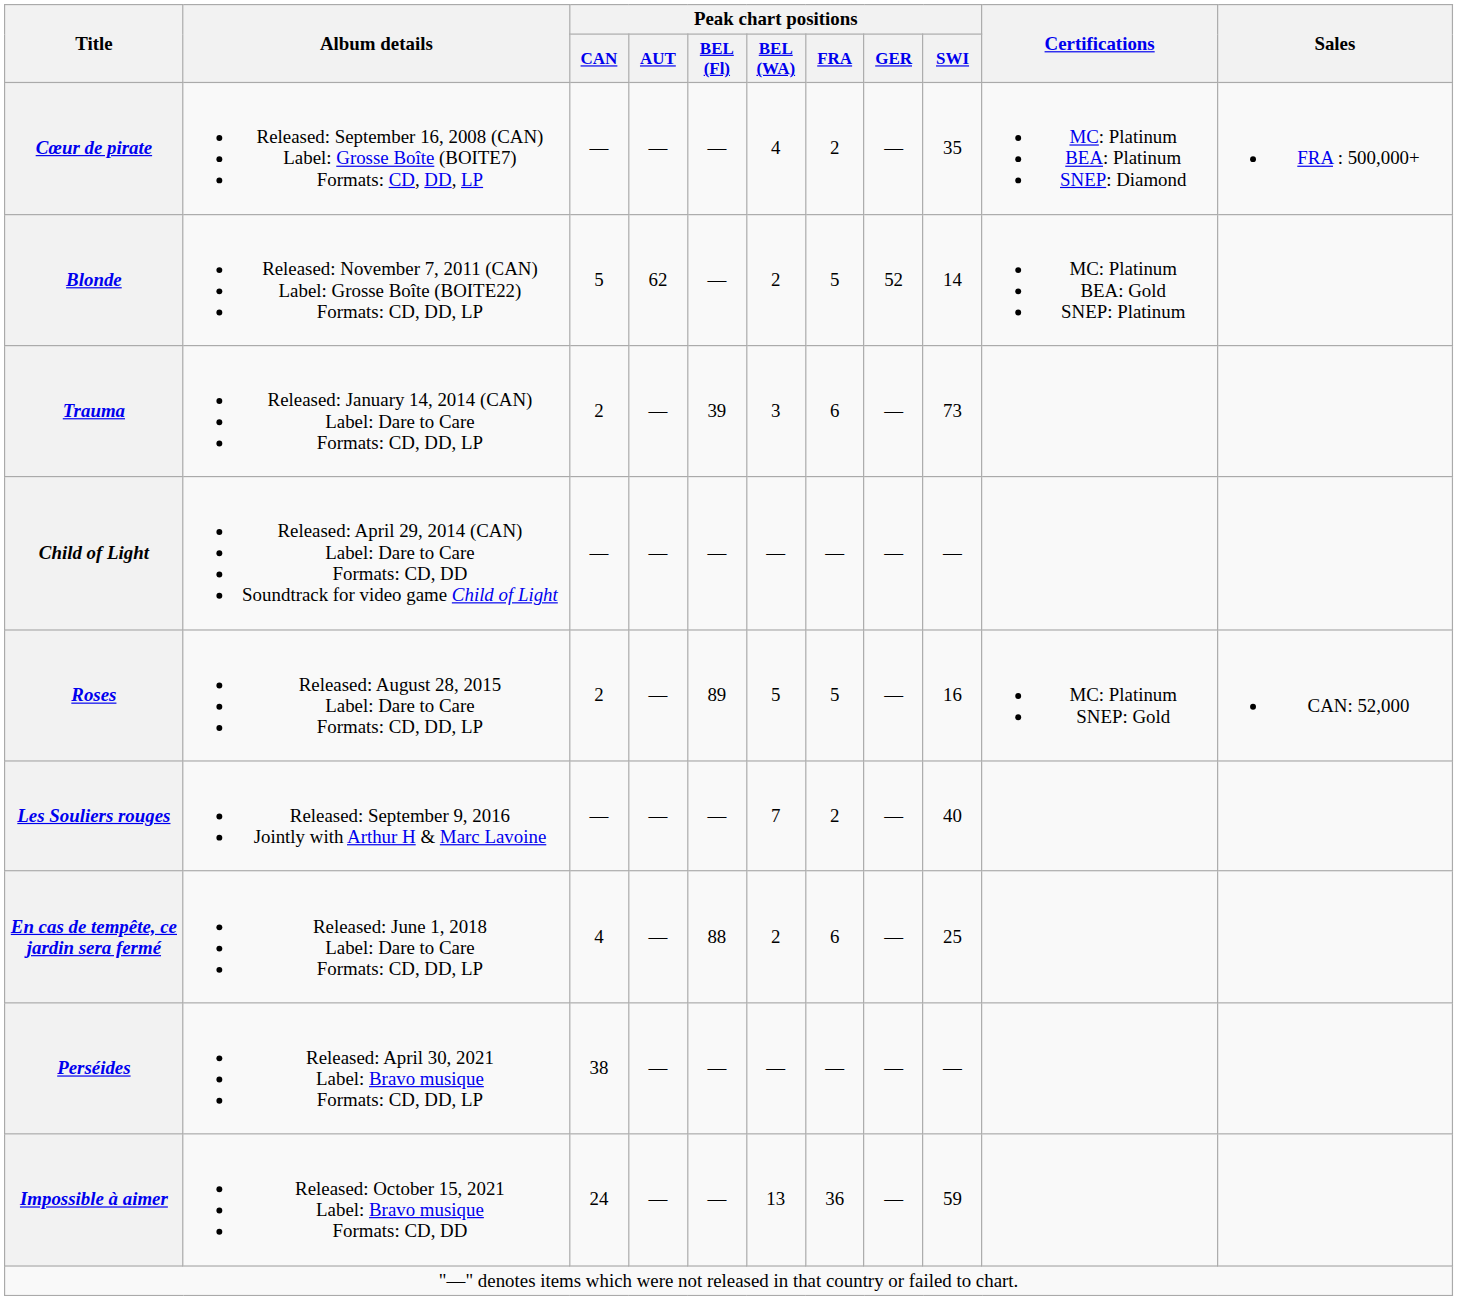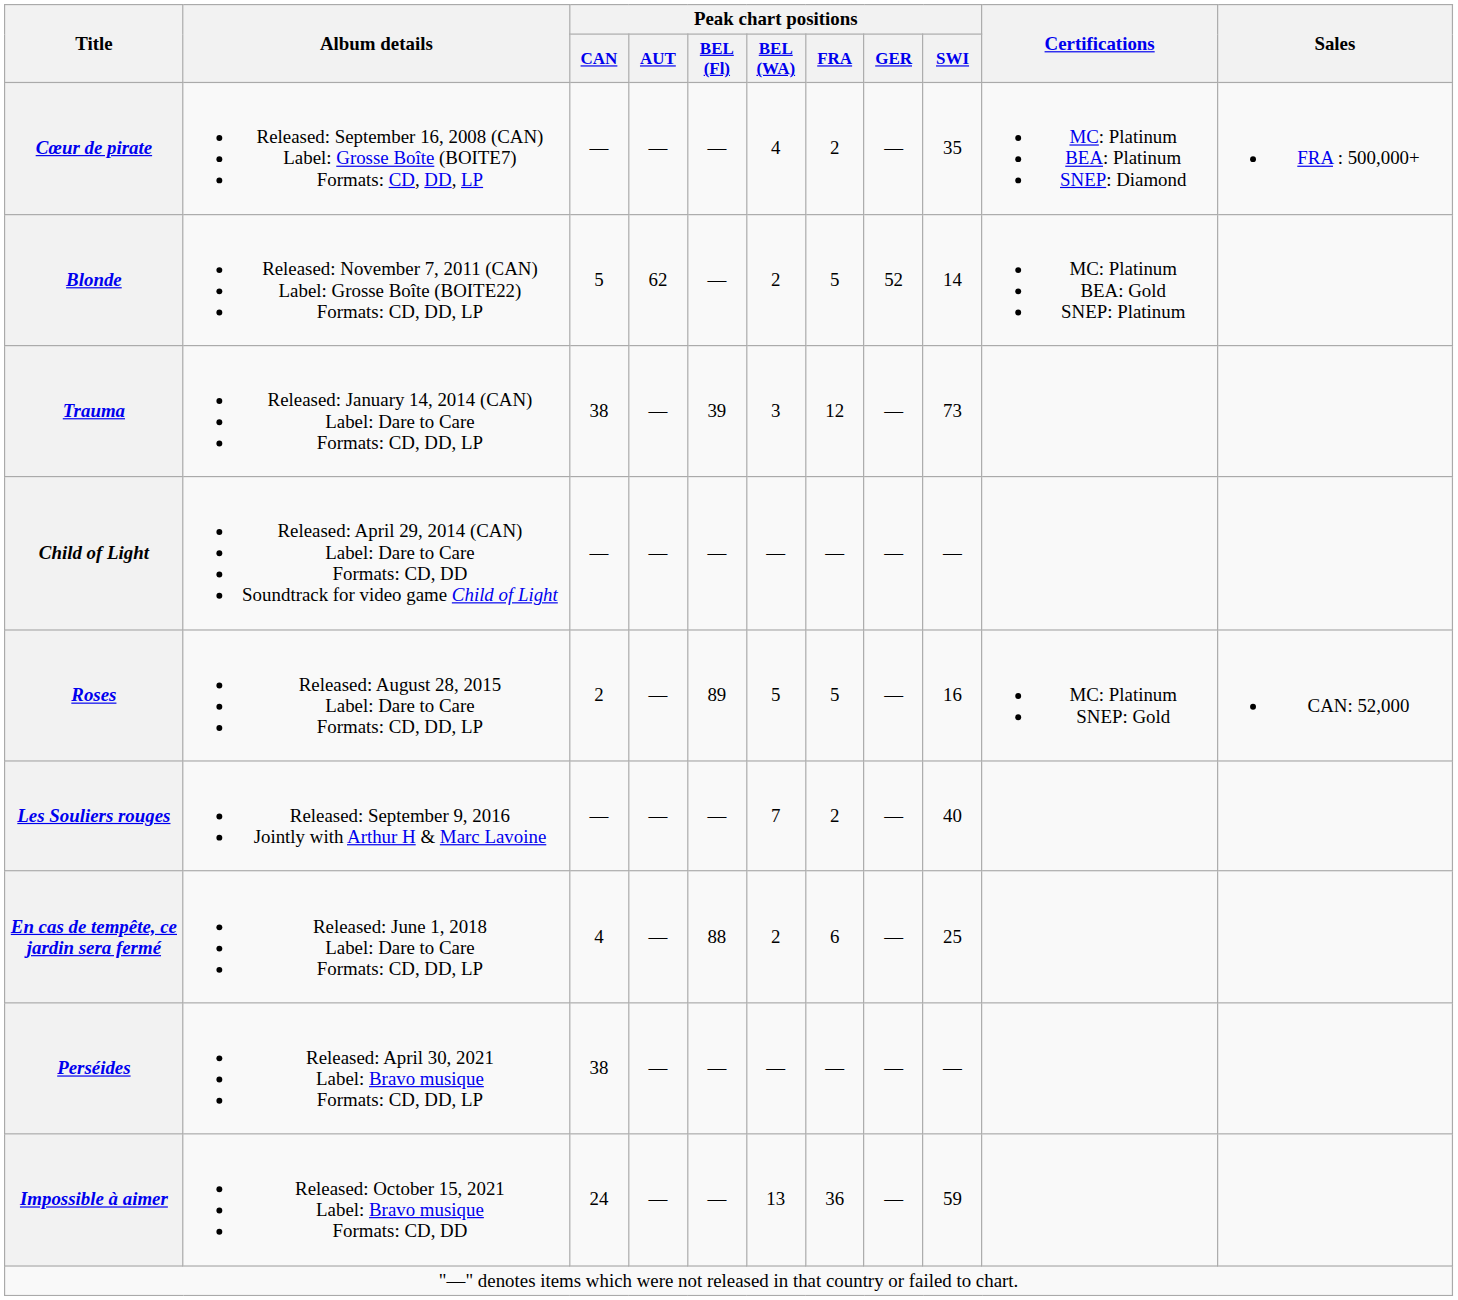 <table class="wikitable plainrowheaders" style="text-align:center;">
 <tr>
 <th scope="col" rowspan="2" style="width:9em;">Title</th>
 <th scope="col" rowspan="2" style="width:20em;">Album details</th>
 <th scope="col" colspan="7">Peak chart positions</th>
 <th scope="col" rowspan="2" style="width:12em;"><a href='#'>Certifications</a></th>
 <th scope="col" rowspan="2" style="width:12em;">Sales</th>
 </tr>
 <tr>
 <th style="width:3em;font-size:90%"><a href='#'>CAN</a><br></th>
 <th style="width:3em;font-size:90%"><a href='#'>AUT</a><br></th>
 <th style="width:3em;font-size:90%"><a href='#'>BEL<br>(Fl)</a><br></th>
 <th style="width:3em;font-size:90%"><a href='#'>BEL<br>(WA)</a><br></th>
 <th style="width:3em;font-size:90%"><a href='#'>FRA</a><br></th>
 <th style="width:3em;font-size:90%"><a href='#'>GER</a><br></th>
 <th style="width:3em;font-size:90%"><a href='#'>SWI</a><br></th>
 </tr>
 <tr>
 <th scope="row"><em><a href='#'>Cœur de pirate</a></em></th>
 <td><br><ul><li>Released: September 16, 2008 <span>(CAN)</span></li><li>Label: <a href='#'>Grosse Boîte</a> <span>(BOITE7)</span></li><li>Formats: <a href='#'>CD</a>, <a href='#'>DD</a>, <a href='#'>LP</a></li></ul></td>
 <td>—</td>
 <td>—</td>
 <td>—</td>
 <td>4</td>
 <td>2</td>
 <td>—</td>
 <td>35</td>
 <td><br><ul><li><a href='#'>MC</a>: Platinum</li><li><a href='#'>BEA</a>: Platinum</li><li><a href='#'>SNEP</a>: Diamond</li></ul></td>
 <td><br><ul><li><a href='#'>FRA</a> : 500,000+</li></ul></td>
 </tr>
 <tr>
 <th scope="row"><em><a href='#'>Blonde</a></em></th>
 <td><br><ul><li>Released: November 7, 2011 <span>(CAN)</span></li><li>Label: Grosse Boîte <span>(BOITE22)</span></li><li>Formats: CD, DD, LP</li></ul></td>
 <td>5</td>
 <td>62</td>
 <td>—</td>
 <td>2</td>
 <td>5</td>
 <td>52</td>
 <td>14</td>
 <td><br><ul><li>MC: Platinum</li><li>BEA: Gold</li><li>SNEP: Platinum </li></ul></td>
 <td></td>
 </tr>
 <tr>
 <th scope="row"><em><a href='#'>Trauma</a></em></th>
 <td><br><ul><li>Released: January 14, 2014 <span>(CAN)</span></li><li>Label: Dare to Care</li><li>Formats: CD, DD, LP</li></ul></td>
-<td>2</td>
+<td>38</td>
 <td>—</td>
 <td>39</td>
 <td>3</td>
-<td>6</td>
+<td>12</td>
 <td>—</td>
 <td>73</td>
 <td></td>
 <td></td>
 </tr>
 <tr>
 <th scope="row"><em>Child of Light</em></th>
 <td><br><ul><li>Released: April 29, 2014 <span>(CAN)</span></li><li>Label: Dare to Care</li><li>Formats: CD, DD</li><li>Soundtrack for video game <em><a href='#'>Child of Light</a></em></li></ul></td>
 <td>—</td>
 <td>—</td>
 <td>—</td>
 <td>—</td>
 <td>—</td>
 <td>—</td>
 <td>—</td>
 <td></td>
 <td></td>
 </tr>
 <tr>
 <th scope="row"><em><a href='#'>Roses</a></em></th>
 <td><br><ul><li>Released: August 28, 2015</li><li>Label: Dare to Care</li><li>Formats: CD, DD, LP</li></ul></td>
 <td>2</td>
 <td>—</td>
 <td>89</td>
 <td>5</td>
 <td>5</td>
 <td>—</td>
 <td>16</td>
 <td><br><ul><li>MC: Platinum</li><li>SNEP: Gold </li></ul></td>
 <td><br><ul><li>CAN: 52,000</li></ul></td>
 </tr>
 <tr>
 <th scope="row"><em><a href='#'>Les Souliers rouges</a></em></th>
 <td><br><ul><li>Released: September 9, 2016</li><li>Jointly with <a href='#'>Arthur H</a> & <a href='#'>Marc Lavoine</a></li></ul></td>
 <td>—</td>
 <td>—</td>
 <td>—</td>
 <td>7</td>
 <td>2</td>
 <td>—</td>
 <td>40</td>
 <td></td>
 <td></td>
 </tr>
 <tr>
 <th scope="row"><em><a href='#'>En cas de tempête, ce jardin sera fermé</a></em></th>
 <td><br><ul><li>Released: June 1, 2018</li><li>Label: Dare to Care</li><li>Formats: CD, DD, LP</li></ul></td>
 <td>4</td>
 <td>—</td>
 <td>88</td>
 <td>2</td>
 <td>6</td>
 <td>—</td>
 <td>25</td>
 <td></td>
 <td></td>
 </tr>
 <tr>
 <th scope="row"><em><a href='#'>Perséides</a></em></th>
 <td><br><ul><li>Released: April 30, 2021</li><li>Label: <a href='#'>Bravo musique</a></li><li>Formats: CD, DD, LP</li></ul></td>
 <td>38</td>
 <td>—</td>
 <td>—</td>
 <td>—</td>
 <td>—</td>
 <td>—</td>
 <td>—</td>
 <td></td>
 <td></td>
 </tr>
 <tr>
 <th scope="row"><em><a href='#'>Impossible à aimer</a></em></th>
 <td><br><ul><li>Released: October 15, 2021</li><li>Label: <a href='#'>Bravo musique</a></li><li>Formats: CD, DD</li></ul></td>
 <td>24<br></td>
 <td>—</td>
 <td>—</td>
 <td>13</td>
 <td>36<br></td>
 <td>—</td>
 <td>59</td>
 <td></td>
 <td></td>
 </tr>
 <tr>
 <td colspan="14">"—" denotes items which were not released in that country or failed to chart.</td>
 </tr>
 </table>
